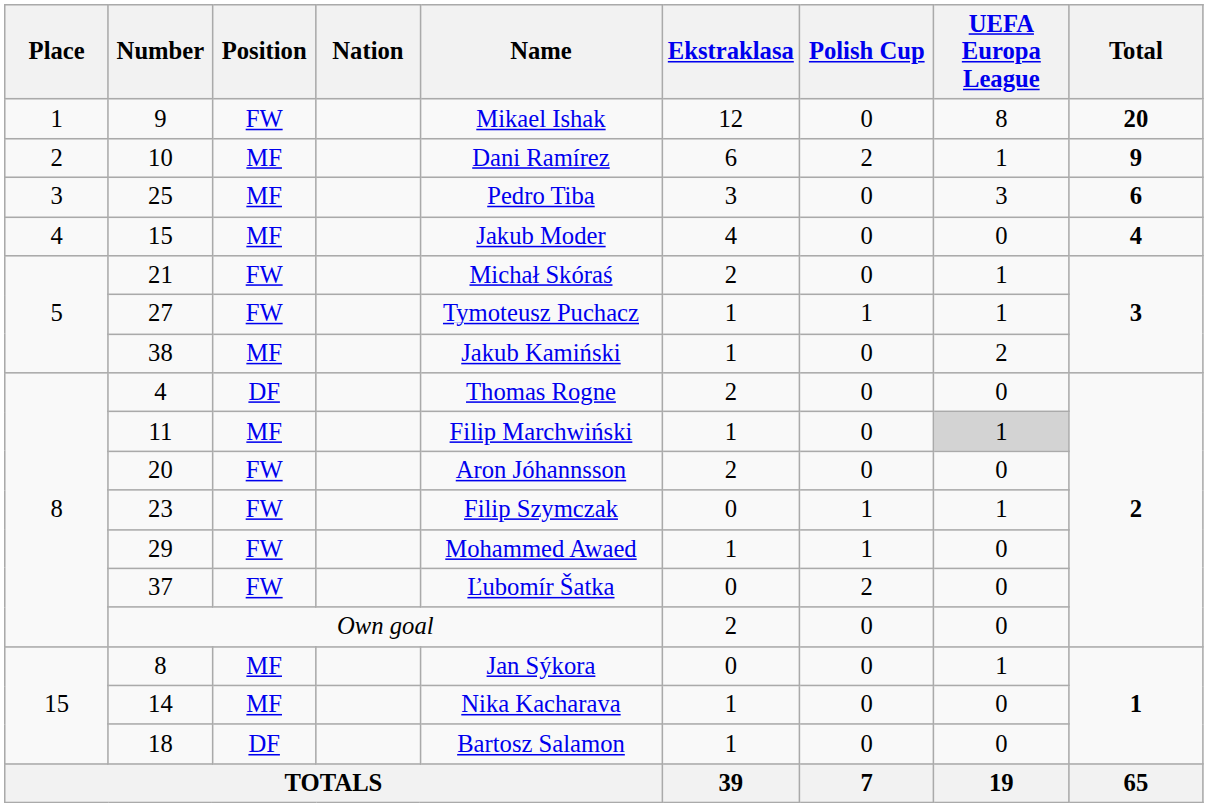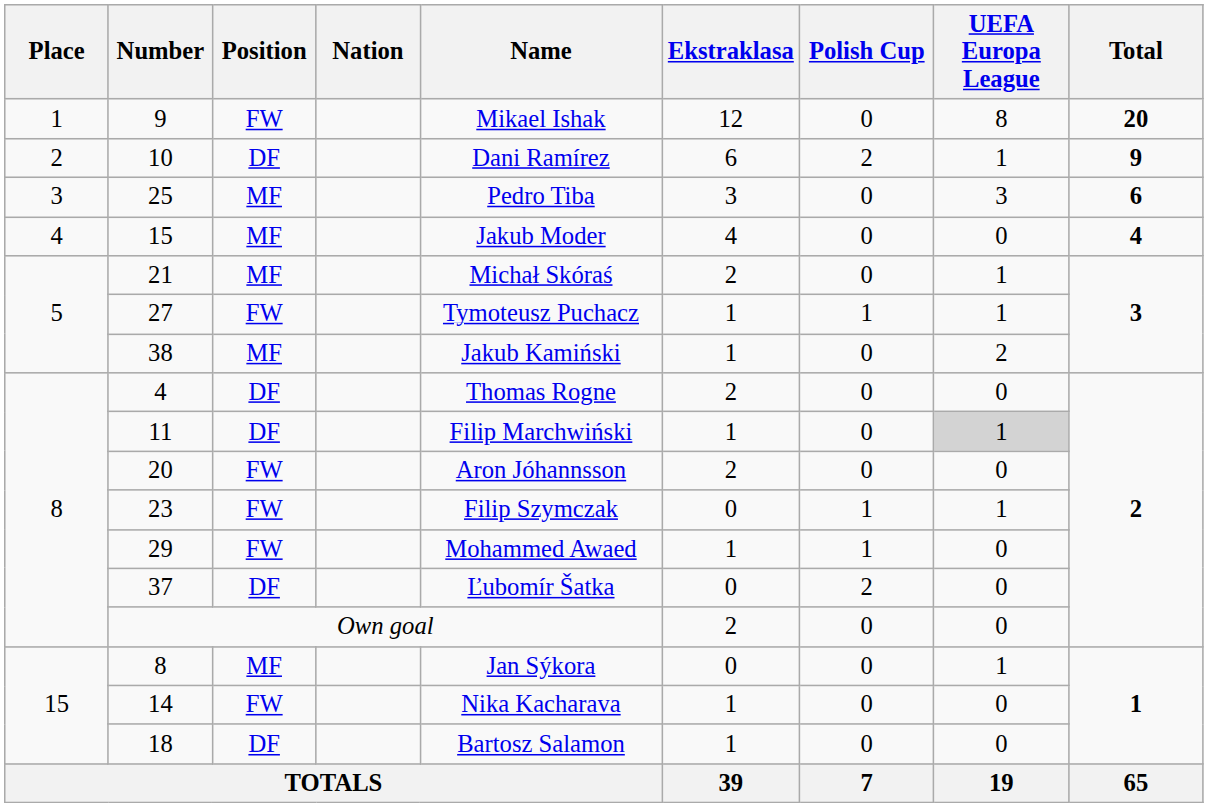 <table class="wikitable" style="font-size: 100%; text-align: center;">
 <tr>
 <th width=60>Place</th>
 <th width=60>Number</th>
 <th width=60>Position</th>
 <th width=60>Nation</th>
 <th width=150>Name</th>
 <th width=80><a href='#'>Ekstraklasa</a></th>
 <th width=80><a href='#'>Polish Cup</a></th>
 <th width=80><a href='#'>UEFA Europa League</a></th>
 <th width=80>Total</th>
 </tr>
 <tr>
 <td rowspan="1">1</td>
 <td>9</td>
 <td><a href='#'>FW</a></td>
 <td></td>
 <td><a href='#'>Mikael Ishak</a></td>
 <td>12</td>
 <td>0</td>
 <td>8</td>
 <td rowspan="1"><strong>20</strong></td>
 </tr>
 <tr>
 <td rowspan="1">2</td>
 <td>10</td>
-<td><a href='#'>MF</a></td>
+<td><a href='#'>DF</a></td>
 <td></td>
 <td><a href='#'>Dani Ramírez</a></td>
 <td>6</td>
 <td>2</td>
 <td>1</td>
 <td rowspan="1"><strong>9</strong></td>
 </tr>
 <tr>
 <td rowspan="1">3</td>
 <td>25</td>
 <td><a href='#'>MF</a></td>
 <td></td>
 <td><a href='#'>Pedro Tiba</a></td>
 <td>3</td>
 <td>0</td>
 <td>3</td>
 <td rowspan="1"><strong>6</strong></td>
 </tr>
 <tr>
 <td rowspan="1">4</td>
 <td>15</td>
 <td><a href='#'>MF</a></td>
 <td></td>
 <td><a href='#'>Jakub Moder</a></td>
 <td>4</td>
 <td>0</td>
 <td>0</td>
 <td rowspan="1"><strong>4</strong></td>
 </tr>
 <tr>
 <td rowspan="3">5</td>
 <td>21</td>
-<td><a href='#'>FW</a></td>
+<td><a href='#'>MF</a></td>
 <td></td>
 <td><a href='#'>Michał Skóraś</a></td>
 <td>2</td>
 <td>0</td>
 <td>1</td>
 <td rowspan="3"><strong>3</strong></td>
 </tr>
 <tr>
 <td>27</td>
 <td><a href='#'>FW</a></td>
 <td></td>
 <td><a href='#'>Tymoteusz Puchacz</a></td>
 <td>1</td>
 <td>1</td>
 <td>1</td>
 </tr>
 <tr>
 <td>38</td>
 <td><a href='#'>MF</a></td>
 <td></td>
 <td><a href='#'>Jakub Kamiński</a></td>
 <td>1</td>
 <td>0</td>
 <td>2</td>
 </tr>
 <tr>
 <td rowspan="7">8</td>
 <td>4</td>
 <td><a href='#'>DF</a></td>
 <td></td>
 <td><a href='#'>Thomas Rogne</a></td>
 <td>2</td>
 <td>0</td>
 <td>0</td>
 <td rowspan="7"><strong>2</strong></td>
 </tr>
 <tr>
 <td>11</td>
-<td><a href='#'>MF</a></td>
+<td><a href='#'>DF</a></td>
 <td></td>
 <td><a href='#'>Filip Marchwiński</a></td>
 <td>1</td>
 <td>0</td>
 <td style="background: lightgrey;">1</td>
 </tr>
 <tr>
 <td>20</td>
 <td><a href='#'>FW</a></td>
 <td></td>
 <td><a href='#'>Aron Jóhannsson</a></td>
 <td>2</td>
 <td>0</td>
 <td>0</td>
 </tr>
 <tr>
 <td>23</td>
 <td><a href='#'>FW</a></td>
 <td></td>
 <td><a href='#'>Filip Szymczak</a></td>
 <td>0</td>
 <td>1</td>
 <td>1</td>
 </tr>
 <tr>
 <td>29</td>
 <td><a href='#'>FW</a></td>
 <td></td>
 <td><a href='#'>Mohammed Awaed</a></td>
 <td>1</td>
 <td>1</td>
 <td>0</td>
 </tr>
 <tr>
 <td>37</td>
-<td><a href='#'>FW</a></td>
+<td><a href='#'>DF</a></td>
 <td></td>
 <td><a href='#'>Ľubomír Šatka</a></td>
 <td>0</td>
 <td>2</td>
 <td>0</td>
 </tr>
 <tr>
 <td colspan=4><em>Own goal</em></td>
 <td>2</td>
 <td>0</td>
 <td>0</td>
 </tr>
 <tr>
 <td rowspan="3">15</td>
 <td>8</td>
 <td><a href='#'>MF</a></td>
 <td></td>
 <td><a href='#'>Jan Sýkora</a></td>
 <td>0</td>
 <td>0</td>
 <td>1</td>
 <td rowspan="3"><strong>1</strong></td>
 </tr>
 <tr>
 <td>14</td>
-<td><a href='#'>MF</a></td>
+<td><a href='#'>FW</a></td>
 <td></td>
 <td><a href='#'>Nika Kacharava</a></td>
 <td>1</td>
 <td>0</td>
 <td>0</td>
 </tr>
 <tr>
 <td>18</td>
 <td><a href='#'>DF</a></td>
 <td></td>
 <td><a href='#'>Bartosz Salamon</a></td>
 <td>1</td>
 <td>0</td>
 <td>0</td>
 </tr>
 <tr>
 <th colspan="5">TOTALS</th>
 <th>39</th>
 <th>7</th>
 <th>19</th>
 <th>65</th>
 </tr>
 </table>
